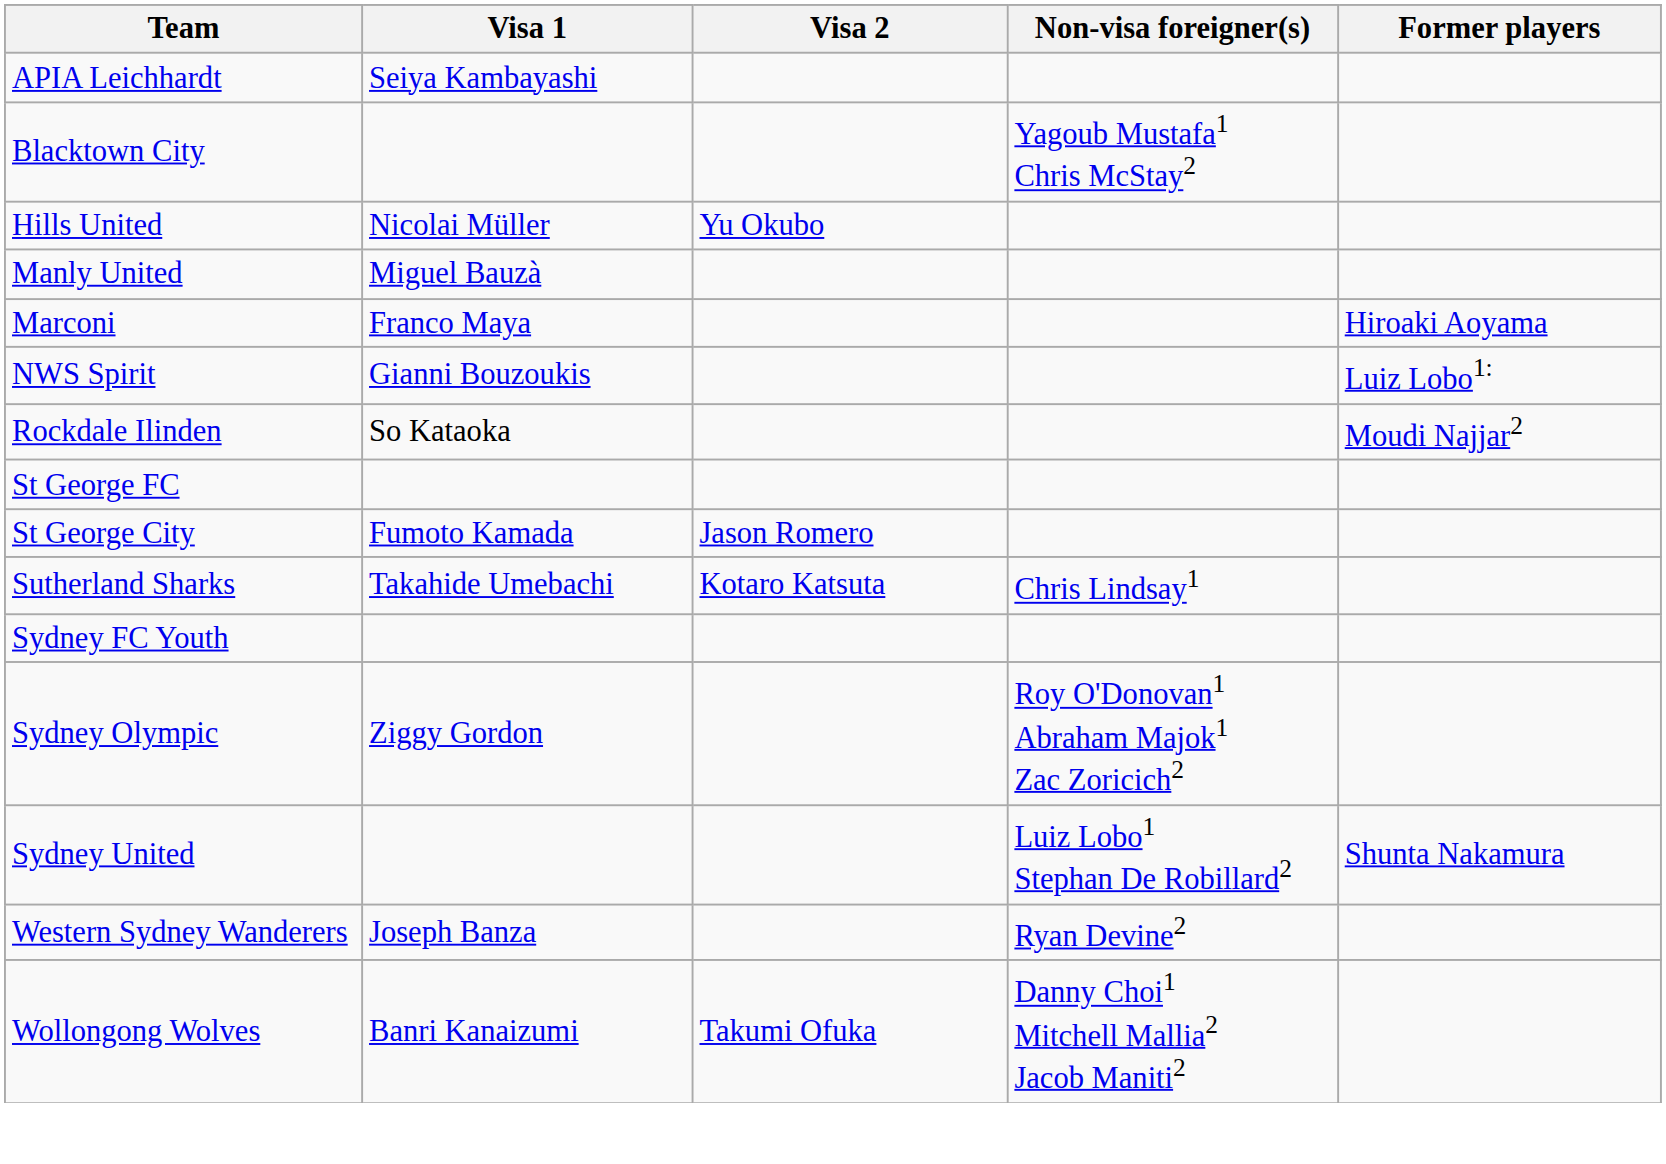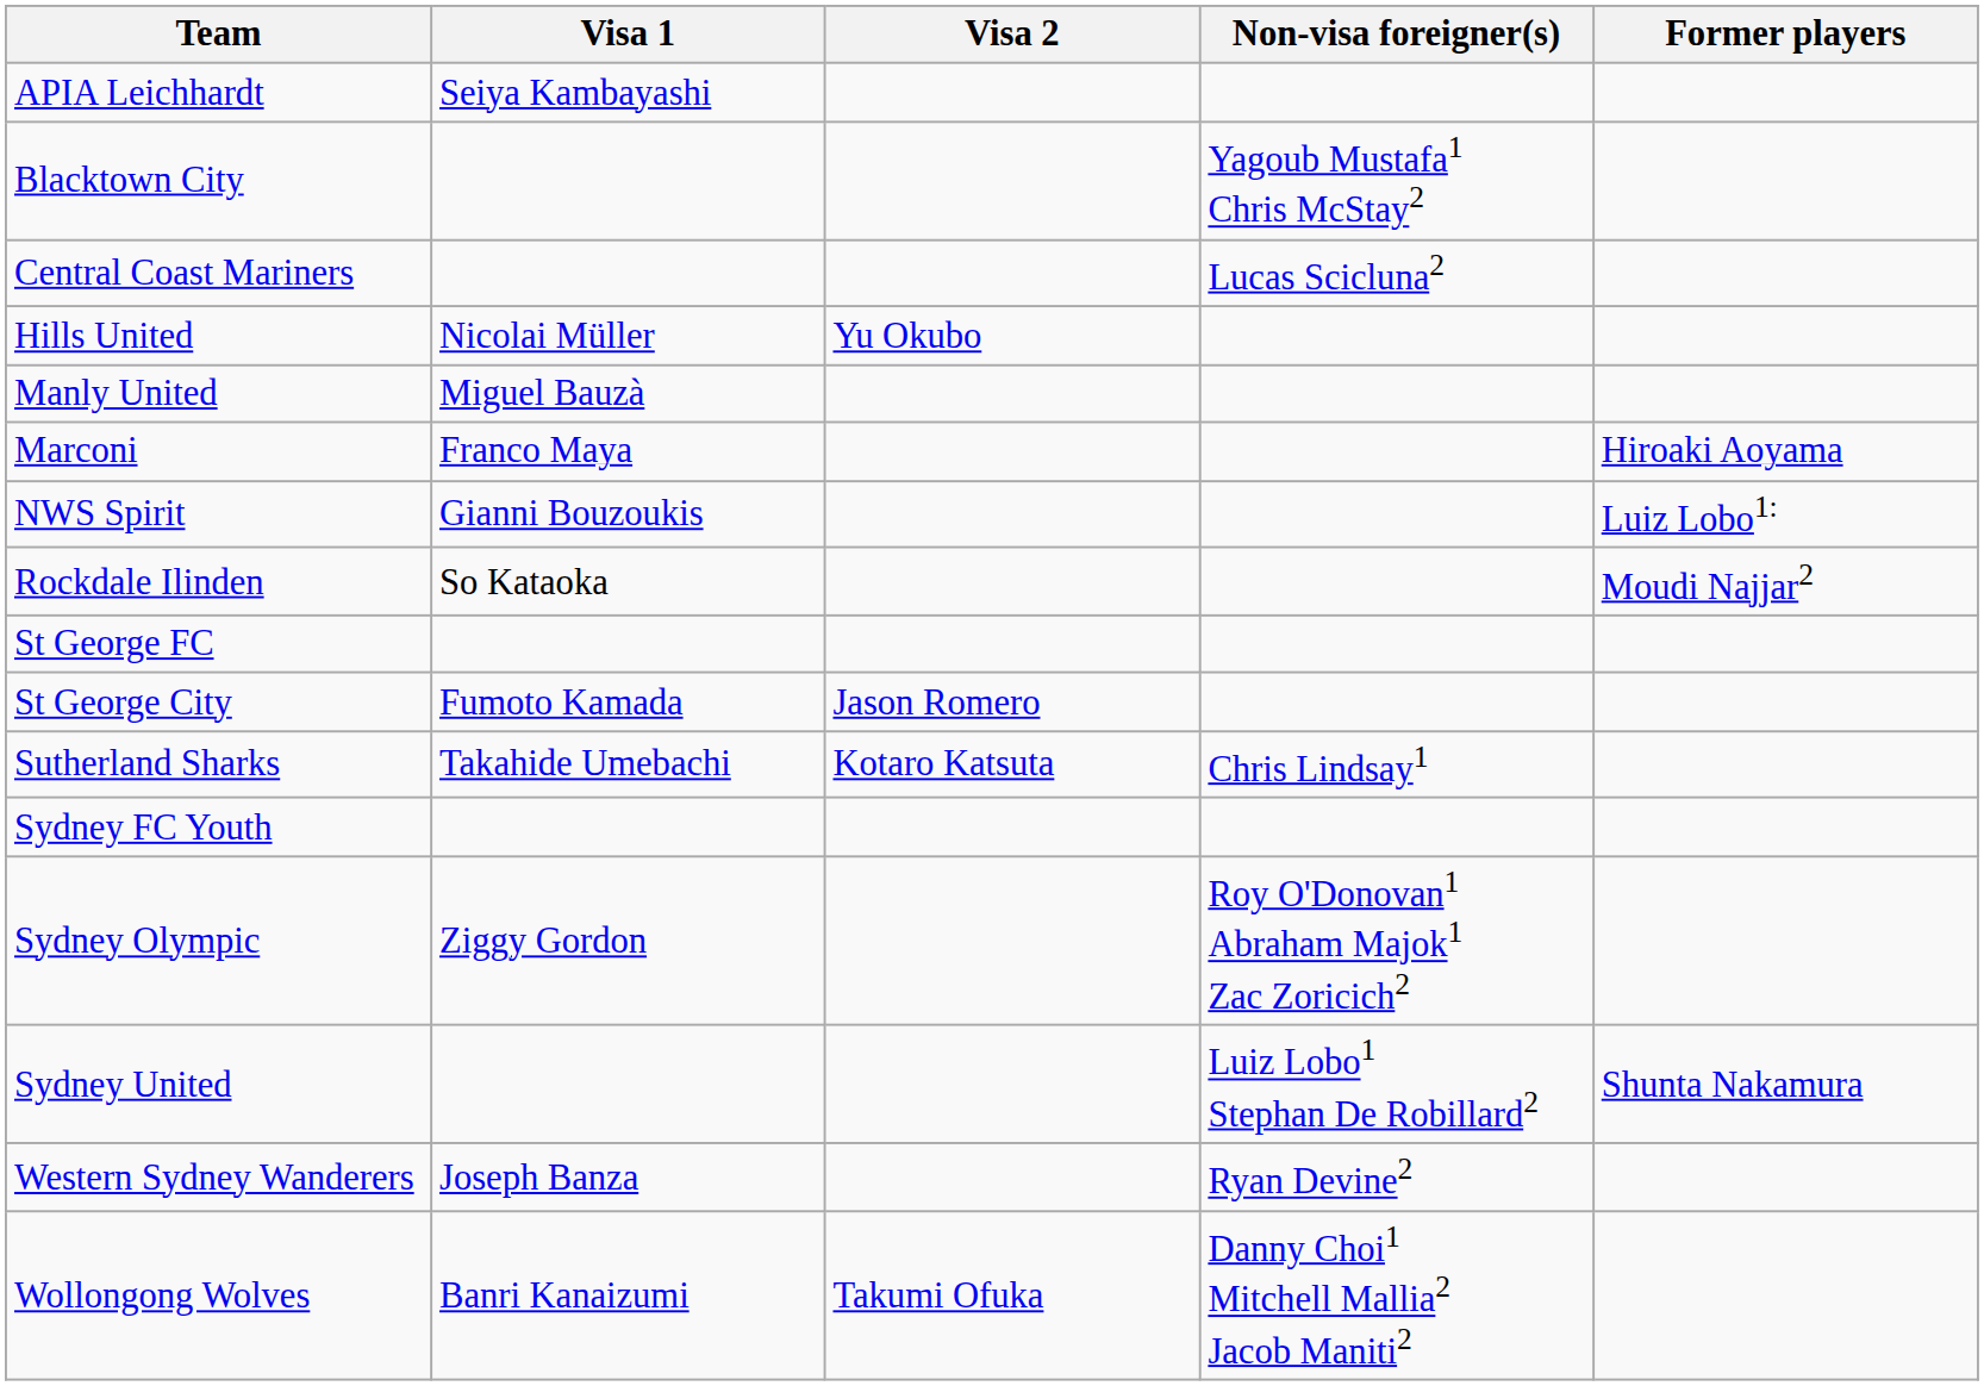 <table class="wikitable">
 <tr>
 <th width="220">Team</th>
 <th width="200">Visa 1</th>
 <th width="200">Visa 2</th>
 <th width="200">Non-visa foreigner(s)</th>
 <th width="200">Former players</th>
 </tr>
 <tr>
 <td><a href='#'>APIA Leichhardt</a></td>
 <td> <a href='#'>Seiya Kambayashi</a></td>
 <td></td>
 <td></td>
 <td></td>
 </tr>
 <tr>
 <td><a href='#'>Blacktown City</a></td>
 <td></td>
 <td></td>
 <td> <a href='#'>Yagoub Mustafa</a><sup>1</sup><br> <a href='#'>Chris McStay</a><sup>2</sup></td>
+<td></td>
+</tr>
+<tr>
+<td><a href='#'>Central Coast Mariners</a></td>
+<td></td>
+<td></td>
+<td> <a href='#'>Lucas Scicluna</a><sup>2</sup></td>
 <td></td>
 </tr>
 <tr>
 <td><a href='#'>Hills United</a></td>
 <td> <a href='#'>Nicolai Müller</a></td>
 <td> <a href='#'>Yu Okubo</a></td>
 <td></td>
 <td></td>
 </tr>
 <tr>
 <td><a href='#'>Manly United</a></td>
 <td> <a href='#'>Miguel Bauzà</a></td>
 <td></td>
 <td></td>
 <td></td>
 </tr>
 <tr>
 <td><a href='#'>Marconi</a></td>
 <td> <a href='#'>Franco Maya</a></td>
 <td></td>
 <td></td>
 <td> <a href='#'>Hiroaki Aoyama</a></td>
 </tr>
 <tr>
 <td><a href='#'>NWS Spirit</a></td>
 <td> <a href='#'>Gianni Bouzoukis</a></td>
 <td></td>
 <td></td>
 <td> <a href='#'>Luiz Lobo</a><sup>1:</sup></td>
 </tr>
 <tr>
 <td><a href='#'>Rockdale Ilinden</a></td>
 <td> So Kataoka</td>
 <td></td>
 <td></td>
 <td> <a href='#'>Moudi Najjar</a><sup>2</sup></td>
 </tr>
 <tr>
 <td><a href='#'>St George FC</a></td>
 <td></td>
 <td></td>
 <td></td>
 <td></td>
 </tr>
 <tr>
 <td><a href='#'>St George City</a></td>
 <td> <a href='#'>Fumoto Kamada</a></td>
 <td> <a href='#'>Jason Romero</a></td>
 <td></td>
 <td></td>
 </tr>
 <tr>
 <td><a href='#'>Sutherland Sharks</a></td>
 <td> <a href='#'>Takahide Umebachi</a></td>
 <td> <a href='#'>Kotaro Katsuta</a></td>
 <td> <a href='#'>Chris Lindsay</a><sup>1</sup></td>
 <td></td>
 </tr>
 <tr>
 <td><a href='#'>Sydney FC Youth</a></td>
 <td></td>
 <td></td>
 <td></td>
 <td></td>
 </tr>
 <tr>
 <td><a href='#'>Sydney Olympic</a></td>
 <td> <a href='#'>Ziggy Gordon</a></td>
 <td></td>
 <td> <a href='#'>Roy O'Donovan</a><sup>1</sup><br> <a href='#'>Abraham Majok</a><sup>1</sup><br> <a href='#'>Zac Zoricich</a><sup>2</sup></td>
 <td></td>
 </tr>
 <tr>
 <td><a href='#'>Sydney United</a></td>
 <td></td>
 <td></td>
 <td> <a href='#'>Luiz Lobo</a><sup>1</sup><br> <a href='#'>Stephan De Robillard</a><sup>2</sup></td>
 <td> <a href='#'>Shunta Nakamura</a></td>
 </tr>
 <tr>
 <td><a href='#'>Western Sydney Wanderers</a></td>
 <td> <a href='#'>Joseph Banza</a></td>
 <td></td>
 <td> <a href='#'>Ryan Devine</a><sup>2</sup></td>
 <td></td>
 </tr>
 <tr>
 <td><a href='#'>Wollongong Wolves</a></td>
 <td> <a href='#'>Banri Kanaizumi</a></td>
 <td> <a href='#'>Takumi Ofuka</a></td>
 <td> <a href='#'>Danny Choi</a><sup>1</sup><br> <a href='#'>Mitchell Mallia</a><sup>2</sup><br> <a href='#'>Jacob Maniti</a><sup>2</sup></td>
 <td></td>
 </tr>
 </table>
